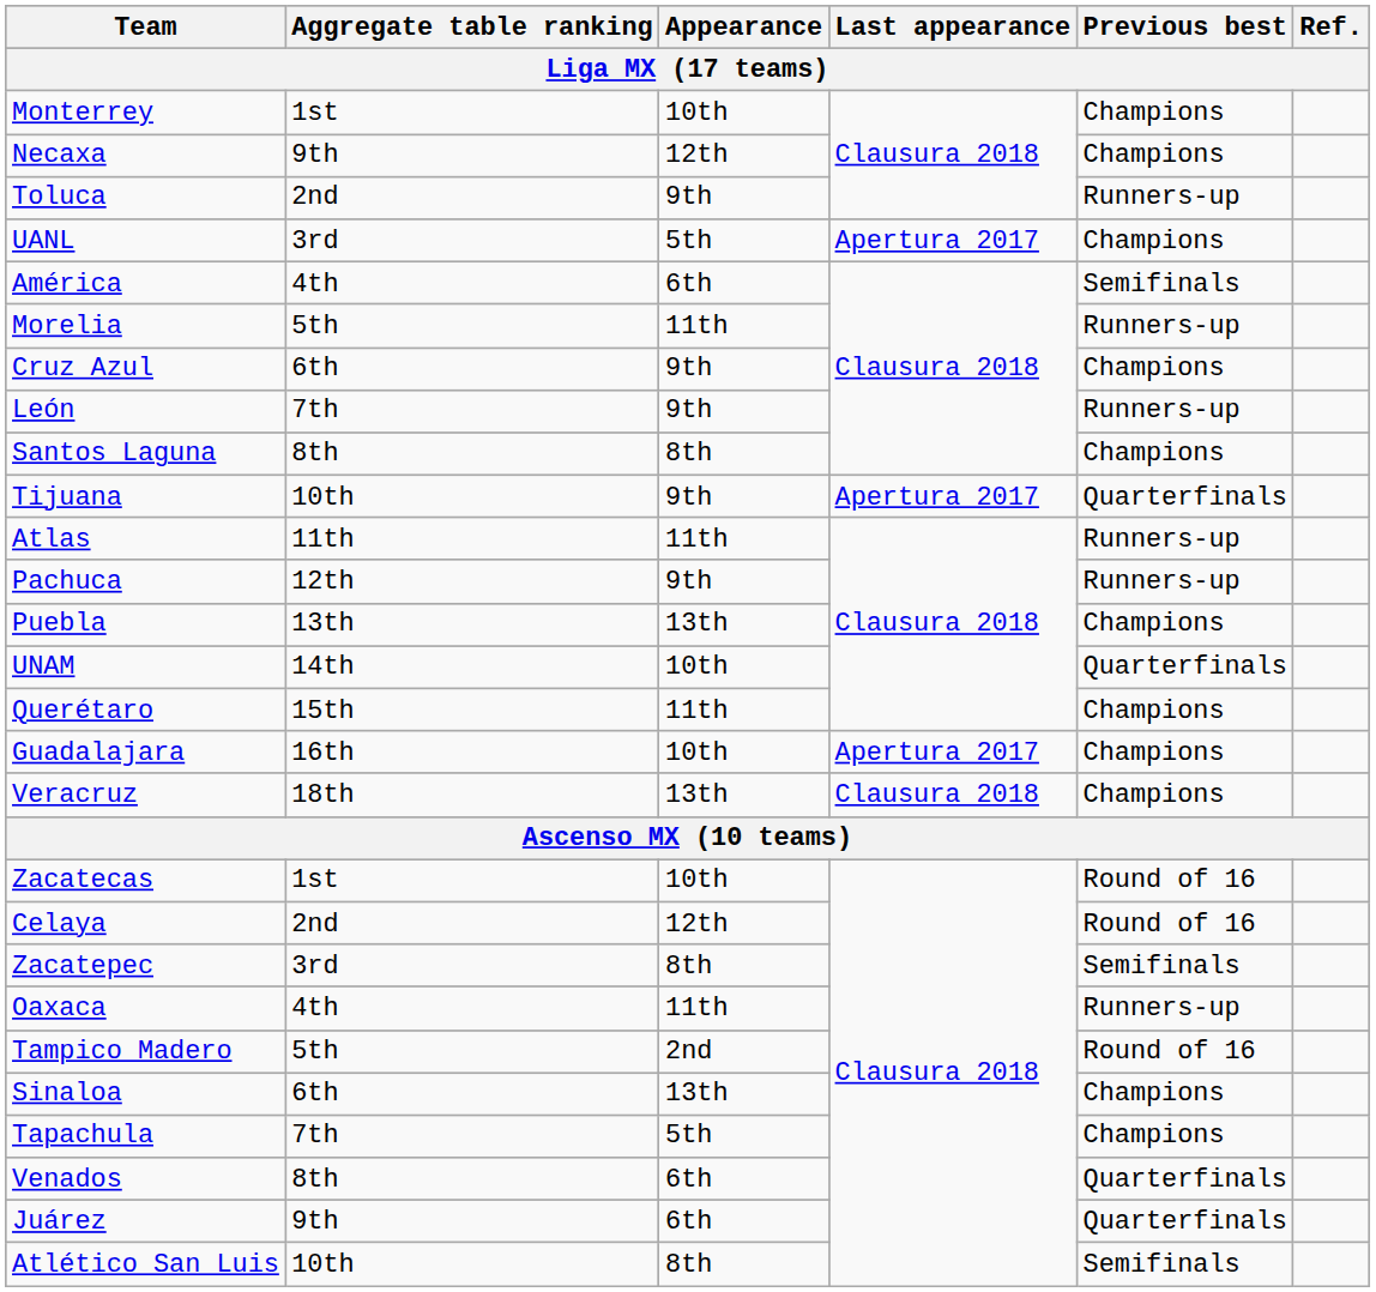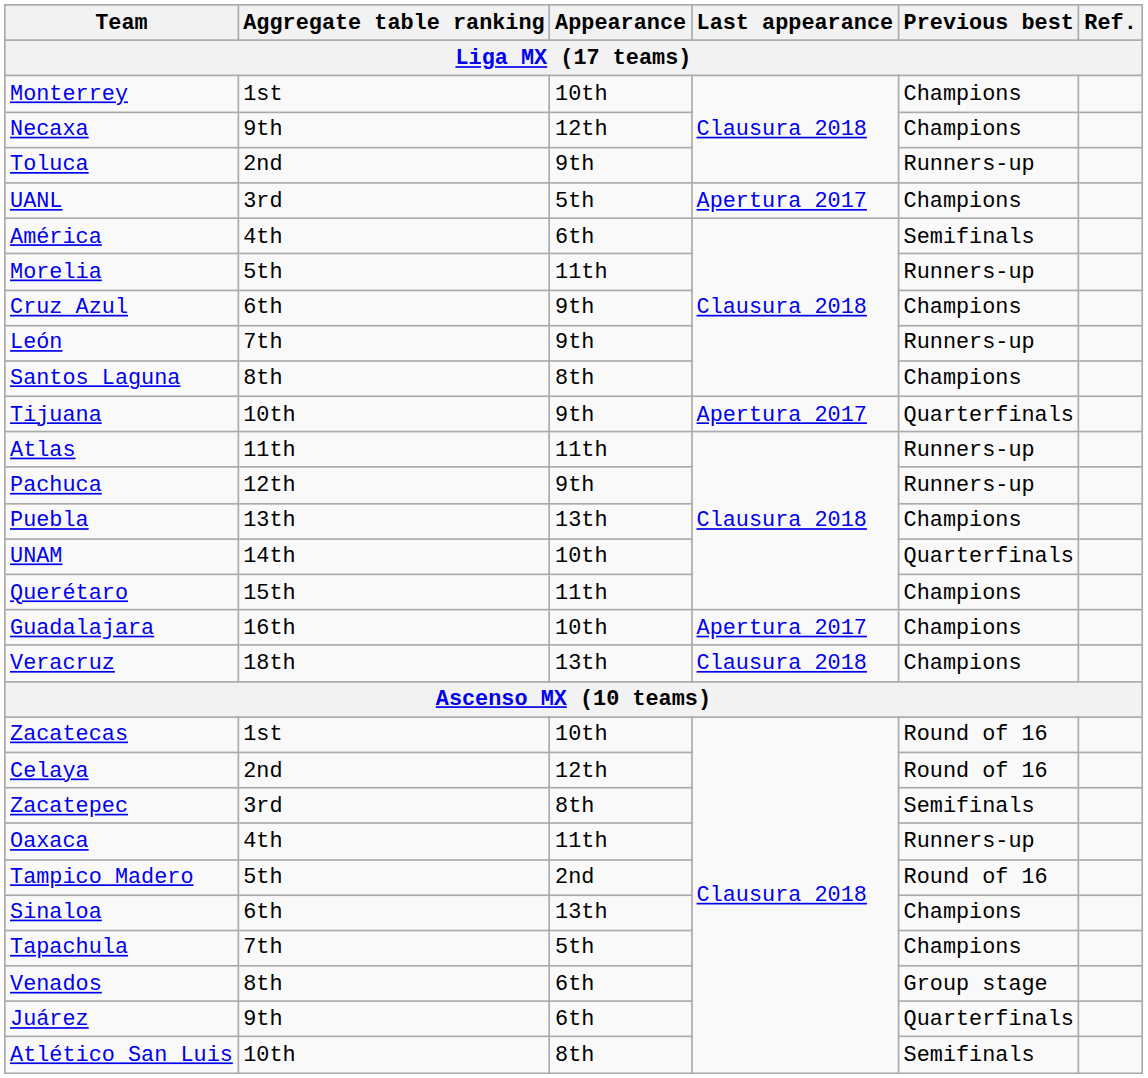 <table class="wikitable">
 <tr>
 <th>Team</th>
 <th>Aggregate table ranking</th>
 <th>Appearance</th>
 <th>Last appearance</th>
 <th>Previous best</th>
 <th>Ref.</th>
 </tr>
 <tr>
 <th colspan=7><a href='#'>Liga MX</a> (17 teams)</th>
 </tr>
 <tr>
 <td><a href='#'>Monterrey</a></td>
 <td>1st</td>
 <td>10th</td>
 <td rowspan="3"><a href='#'>Clausura 2018</a></td>
 <td>Champions<br></td>
 <td></td>
 </tr>
 <tr>
 <td><a href='#'>Necaxa</a></td>
 <td>9th</td>
 <td>12th</td>
 <td>Champions<br></td>
 <td></td>
 </tr>
 <tr>
 <td><a href='#'>Toluca</a></td>
 <td>2nd</td>
 <td>9th</td>
 <td>Runners-up<br></td>
 <td></td>
 </tr>
 <tr>
 <td><a href='#'>UANL</a></td>
 <td>3rd</td>
 <td>5th</td>
 <td><a href='#'>Apertura 2017</a></td>
 <td>Champions<br></td>
 <td></td>
 </tr>
 <tr>
 <td><a href='#'>América</a></td>
 <td>4th</td>
 <td>6th</td>
 <td rowspan="5"><a href='#'>Clausura 2018</a></td>
 <td>Semifinals<br></td>
 <td></td>
 </tr>
 <tr>
 <td><a href='#'>Morelia</a></td>
 <td>5th</td>
 <td>11th</td>
 <td>Runners-up<br></td>
 <td></td>
 </tr>
 <tr>
 <td><a href='#'>Cruz Azul</a></td>
 <td>6th</td>
 <td>9th</td>
 <td>Champions<br></td>
 <td></td>
 </tr>
 <tr>
 <td><a href='#'>León</a></td>
 <td>7th</td>
 <td>9th</td>
 <td>Runners-up<br></td>
 <td></td>
 </tr>
 <tr>
 <td><a href='#'>Santos Laguna</a></td>
 <td>8th</td>
 <td>8th</td>
 <td>Champions<br></td>
 <td></td>
 </tr>
 <tr>
 <td><a href='#'>Tijuana</a></td>
 <td>10th</td>
 <td>9th</td>
 <td><a href='#'>Apertura 2017</a></td>
 <td>Quarterfinals<br></td>
 <td></td>
 </tr>
 <tr>
 <td><a href='#'>Atlas</a></td>
 <td>11th</td>
 <td>11th</td>
 <td rowspan="5"><a href='#'>Clausura 2018</a></td>
 <td>Runners-up<br></td>
 <td></td>
 </tr>
 <tr>
 <td><a href='#'>Pachuca</a></td>
 <td>12th</td>
 <td>9th</td>
 <td>Runners-up<br></td>
 <td></td>
 </tr>
 <tr>
 <td><a href='#'>Puebla</a></td>
 <td>13th</td>
 <td>13th</td>
 <td>Champions<br></td>
 <td></td>
 </tr>
 <tr>
 <td><a href='#'>UNAM</a></td>
 <td>14th</td>
 <td>10th</td>
 <td>Quarterfinals<br></td>
 <td></td>
 </tr>
 <tr>
 <td><a href='#'>Querétaro</a></td>
 <td>15th</td>
 <td>11th</td>
 <td>Champions<br></td>
 <td></td>
 </tr>
 <tr>
 <td><a href='#'>Guadalajara</a></td>
 <td>16th</td>
 <td>10th</td>
 <td><a href='#'>Apertura 2017</a></td>
 <td>Champions<br></td>
 <td></td>
 </tr>
 <tr>
 <td><a href='#'>Veracruz</a></td>
 <td>18th</td>
 <td>13th</td>
 <td rowspan="1"><a href='#'>Clausura 2018</a></td>
 <td>Champions<br></td>
 <td></td>
 </tr>
 <tr>
 <th colspan=7><a href='#'>Ascenso MX</a> (10 teams)</th>
 </tr>
 <tr>
 <td><a href='#'>Zacatecas</a></td>
 <td>1st</td>
 <td>10th</td>
 <td rowspan="10"><a href='#'>Clausura 2018</a></td>
 <td>Round of 16<br></td>
 <td></td>
 </tr>
 <tr>
 <td><a href='#'>Celaya</a></td>
 <td>2nd</td>
 <td>12th</td>
 <td>Round of 16<br></td>
 <td></td>
 </tr>
 <tr>
 <td><a href='#'>Zacatepec</a></td>
 <td>3rd</td>
 <td>8th</td>
 <td>Semifinals<br></td>
 <td></td>
 </tr>
 <tr>
 <td><a href='#'>Oaxaca</a></td>
 <td>4th</td>
 <td>11th</td>
 <td>Runners-up<br></td>
 <td></td>
 </tr>
 <tr>
 <td><a href='#'>Tampico Madero</a></td>
 <td>5th</td>
 <td>2nd</td>
 <td>Round of 16<br></td>
 <td></td>
 </tr>
 <tr>
 <td><a href='#'>Sinaloa</a></td>
 <td>6th</td>
 <td>13th</td>
 <td>Champions<br></td>
 <td></td>
 </tr>
 <tr>
 <td><a href='#'>Tapachula</a></td>
 <td>7th</td>
 <td>5th</td>
 <td>Champions<br></td>
 <td></td>
 </tr>
 <tr>
 <td><a href='#'>Venados</a></td>
 <td>8th</td>
 <td>6th</td>
-<td>Quarterfinals<br></td>
+<td>Group stage<br></td>
 <td></td>
 </tr>
 <tr>
 <td><a href='#'>Juárez</a></td>
 <td>9th</td>
 <td>6th</td>
 <td>Quarterfinals<br></td>
 <td></td>
 </tr>
 <tr>
 <td><a href='#'>Atlético San Luis</a></td>
 <td>10th</td>
 <td>8th</td>
 <td>Semifinals<br></td>
 <td></td>
 </tr>
 </table>
